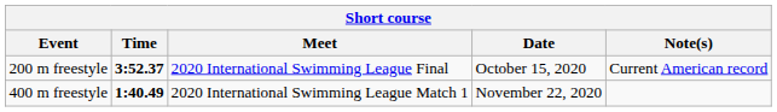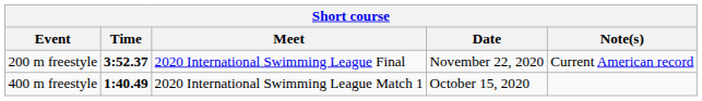 <table class="wikitable">
 <tr style="background:#eee;">
 <th colspan="5"><a href='#'>Short course</a></th>
 </tr>
 <tr style="background:#eee;">
 <th>Event</th>
 <th>Time</th>
 <th>Meet</th>
 <th>Date</th>
 <th>Note(s)</th>
 </tr>
 <tr>
 <td>200 m freestyle</td>
 <td style="text-align:center;"><strong>3:52.37</strong></td>
 <td><a href='#'>2020 International Swimming League</a> Final</td>
-<td>October 15, 2020</td>
+<td>November 22, 2020</td>
 <td>Current <a href='#'>American record</a></td>
 </tr>
 <tr>
 <td>400 m freestyle</td>
 <td style="text-align:center;"><strong>1:40.49</strong></td>
 <td>2020 International Swimming League Match 1</td>
-<td>November 22, 2020</td>
+<td>October 15, 2020</td>
 <td></td>
 </tr>
 </table>
